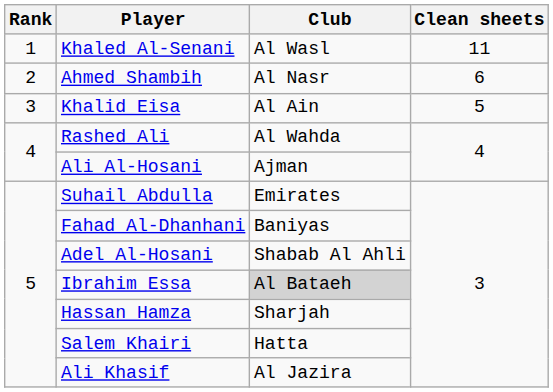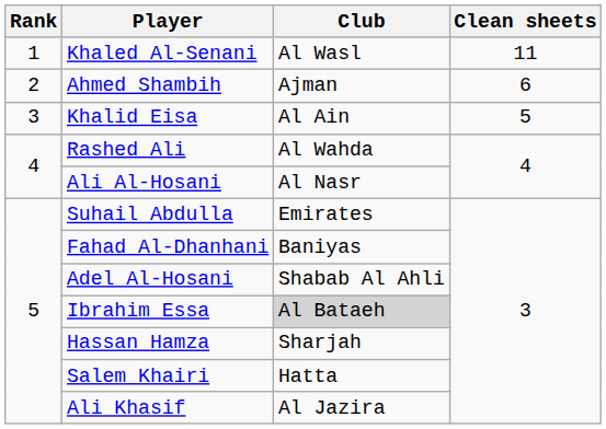 <table class="wikitable">
 <tr>
 <th>Rank</th>
 <th>Player</th>
 <th>Club</th>
 <th>Clean sheets</th>
 </tr>
 <tr>
 <td align="center">1</td>
 <td align="left"> <a href='#'>Khaled Al-Senani</a></td>
 <td align="left">Al Wasl</td>
 <td align="center">11</td>
 </tr>
 <tr>
 <td align="center">2</td>
 <td align="left"> <a href='#'>Ahmed Shambih</a></td>
-<td align="left">Al Nasr</td>
+<td align="left">Ajman</td>
 <td align="center">6</td>
 </tr>
 <tr>
 <td align="center">3</td>
 <td align="left"> <a href='#'>Khalid Eisa</a></td>
 <td align="left">Al Ain</td>
 <td align="center">5</td>
 </tr>
 <tr>
 <td align="center" rowspan=2>4</td>
 <td align="left"> <a href='#'>Rashed Ali</a></td>
 <td align="left">Al Wahda</td>
 <td align="center" rowspan=2>4</td>
 </tr>
 <tr>
 <td align="left"> <a href='#'>Ali Al-Hosani</a></td>
-<td align="left">Ajman</td>
+<td align="left">Al Nasr</td>
 </tr>
 <tr>
 <td align="center" rowspan=8>5</td>
 <td align="left"> <a href='#'>Suhail Abdulla</a></td>
 <td align="left">Emirates</td>
 <td align="center" rowspan=8>3</td>
 </tr>
 <tr>
 <td align="left"> <a href='#'>Fahad Al-Dhanhani</a></td>
 <td align="left">Baniyas</td>
 </tr>
 <tr>
 <td align="left"> <a href='#'>Adel Al-Hosani</a></td>
 <td align="left">Shabab Al Ahli</td>
 </tr>
 <tr>
 <td align="left"> <a href='#'>Ibrahim Essa</a></td>
 <td align="left" style="background: lightgrey;">Al Bataeh</td>
 </tr>
 <tr>
 <td align="left"> <a href='#'>Hassan Hamza</a></td>
 <td align="left">Sharjah</td>
 </tr>
 <tr>
 <td align="left"> <a href='#'>Salem Khairi</a></td>
 <td align="left">Hatta</td>
 </tr>
 <tr>
 <td align="left"> <a href='#'>Ali Khasif</a></td>
 <td align="left">Al Jazira</td>
 </tr>
 </table>
